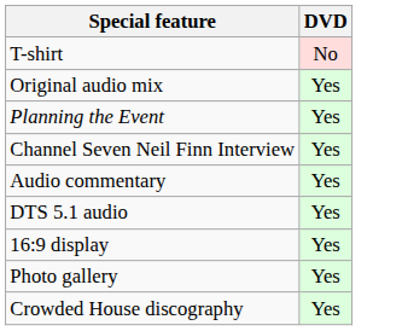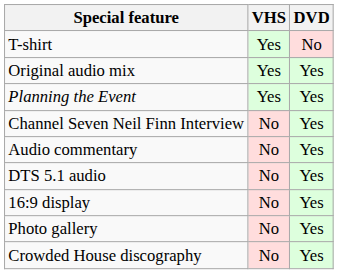 <table class="wikitable">
 <tr>
 <th>Special feature</th>
+<th>VHS</th>
 <th>DVD</th>
 </tr>
 <tr>
 <td>T-shirt</td>
+<td style="background: #ddffdd" align=center>Yes</td>
 <td style="background: #ffdddd" align=center>No</td>
 </tr>
 <tr>
 <td>Original audio mix</td>
 <td style="background: #ddffdd" align=center>Yes</td>
+<td style="background: #ddffdd" align=center>Yes</td>
 </tr>
 <tr>
 <td><em>Planning the Event</em></td>
 <td style="background: #ddffdd" align=center>Yes</td>
+<td style="background: #ddffdd" align=center>Yes</td>
 </tr>
 <tr>
 <td>Channel Seven Neil Finn Interview</td>
+<td style="background: #ffdddd" align=center>No</td>
 <td style="background: #ddffdd" align=center>Yes</td>
 </tr>
 <tr>
 <td>Audio commentary</td>
+<td style="background: #ffdddd" align=center>No</td>
 <td style="background: #ddffdd" align=center>Yes</td>
 </tr>
 <tr>
 <td>DTS 5.1 audio</td>
+<td style="background: #ffdddd" align=center>No</td>
 <td style="background: #ddffdd" align=center>Yes</td>
 </tr>
 <tr>
 <td>16:9 display</td>
+<td style="background: #ffdddd" align=center>No</td>
 <td style="background: #ddffdd" align=center>Yes</td>
 </tr>
 <tr>
 <td>Photo gallery</td>
+<td style="background: #ffdddd" align=center>No</td>
 <td style="background: #ddffdd" align=center>Yes</td>
 </tr>
 <tr>
 <td>Crowded House discography</td>
+<td style="background: #ffdddd" align=center>No</td>
 <td style="background: #ddffdd" align=center>Yes</td>
 </tr>
 </table>
